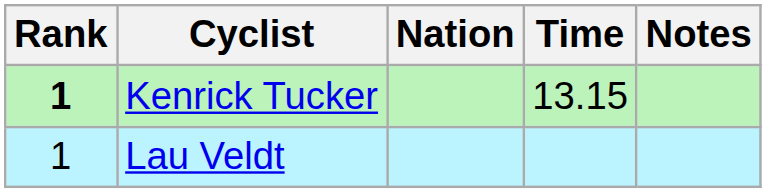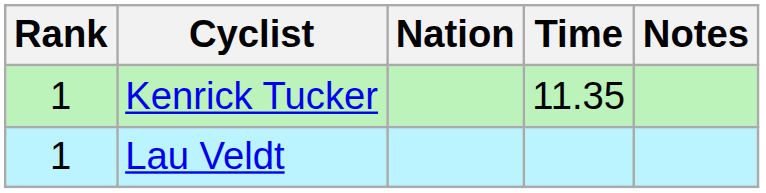 <table class="wikitable sortable" style="text-align:center;">
 <tr>
 <th>Rank</th>
 <th>Cyclist</th>
 <th>Nation</th>
 <th>Time</th>
 <th>Notes</th>
 </tr>
 <tr bgcolor=bbf3bb>
-<td><strong>1</strong></td>
+<td>1</td>
 <td align=left><a href='#'>Kenrick Tucker</a></td>
 <td align=left></td>
-<td>13.15</td>
+<td>11.35</td>
 <td></td>
 </tr>
 <tr bgcolor=bbf3ff>
 <td>1</td>
 <td align=left><a href='#'>Lau Veldt</a></td>
 <td align=left></td>
 <td></td>
 <td></td>
 </tr>
 </table>
